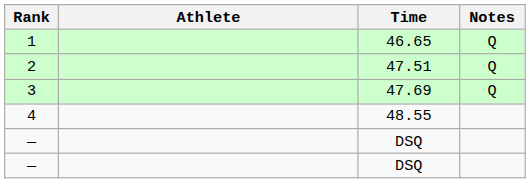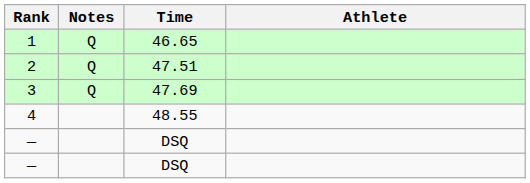 <table class="wikitable" style="text-align:center">
 <tr>
 <th width=40>Rank</th>
+<th width=50>Notes</th>
+<th width=80>Time</th>
 <th width=250>Athlete</th>
-<th width=80>Time</th>
-<th width=50>Notes</th>
 </tr>
 <tr bgcolor=ccffcc>
 <td>1</td>
+<td>Q</td>
+<td>46.65</td>
 <td align=left></td>
-<td>46.65</td>
-<td>Q</td>
 </tr>
 <tr bgcolor=ccffcc>
 <td>2</td>
+<td>Q</td>
+<td>47.51</td>
 <td align=left></td>
-<td>47.51</td>
-<td>Q</td>
 </tr>
 <tr bgcolor=ccffcc>
 <td>3</td>
+<td>Q</td>
+<td>47.69</td>
 <td align=left></td>
-<td>47.69</td>
-<td>Q</td>
 </tr>
 <tr>
 <td>4</td>
+<td></td>
+<td>48.55</td>
 <td align=left></td>
-<td>48.55</td>
-<td></td>
 </tr>
 <tr>
 <td>—</td>
+<td></td>
+<td>DSQ</td>
 <td align=left></td>
-<td>DSQ</td>
-<td></td>
 </tr>
 <tr>
 <td>—</td>
+<td></td>
+<td>DSQ</td>
 <td align=left></td>
-<td>DSQ</td>
-<td></td>
 </tr>
 </table>
